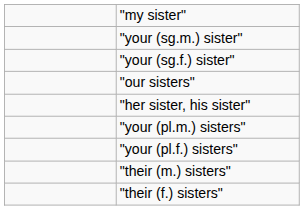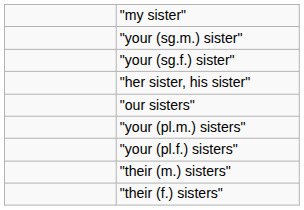 <table class="wikitable" border="1">
 <tr>
 <td width="120"></td>
 <td width="200">"my sister"</td>
 </tr>
 <tr>
 <td></td>
 <td>"your (sg.m.) sister"</td>
 </tr>
 <tr>
 <td></td>
 <td>"your (sg.f.) sister"</td>
 </tr>
 <tr>
 <td></td>
-<td>"our sisters"</td>
+<td>"her sister, his sister"</td>
 </tr>
 <tr>
 <td></td>
-<td>"her sister, his sister"</td>
+<td>"our sisters"</td>
 </tr>
 <tr>
 <td></td>
 <td>"your (pl.m.) sisters"</td>
 </tr>
 <tr>
 <td></td>
 <td>"your (pl.f.) sisters"</td>
 </tr>
 <tr>
 <td></td>
 <td>"their (m.) sisters"</td>
 </tr>
 <tr>
 <td></td>
 <td>"their (f.) sisters"</td>
 </tr>
 </table>
